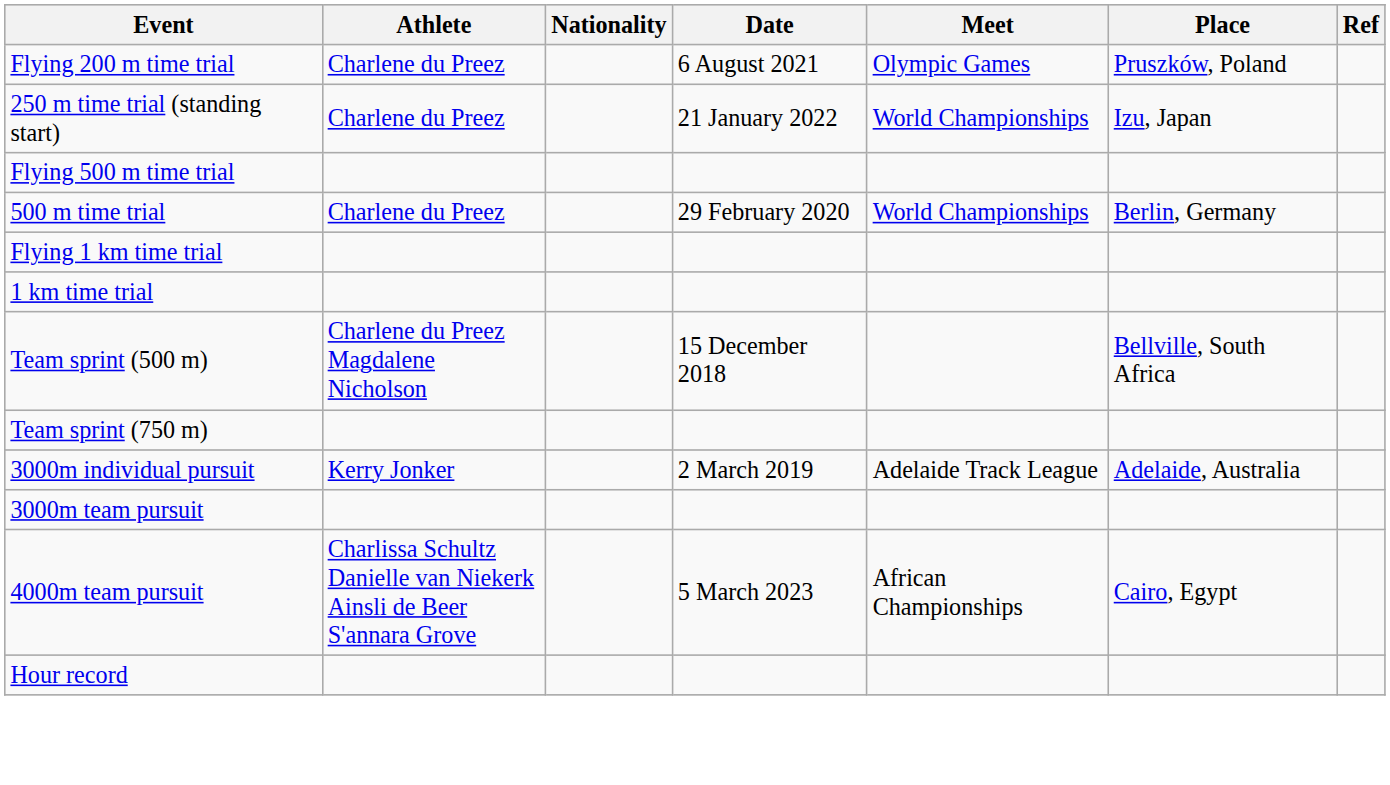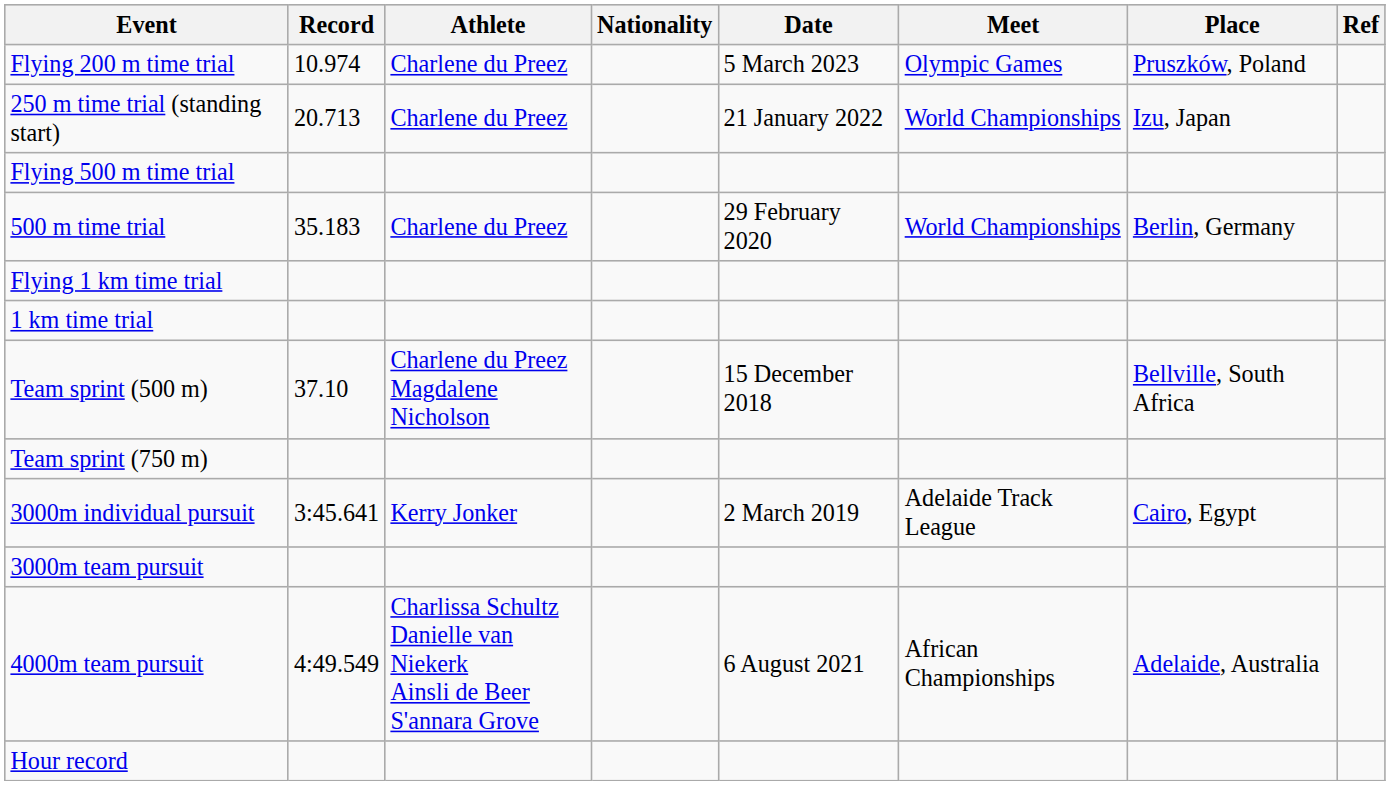 <table class="wikitable" style="font-size:95%;">
 <tr>
 <th>Event</th>
+<th>Record</th>
 <th>Athlete</th>
 <th>Nationality</th>
 <th>Date</th>
 <th>Meet</th>
 <th>Place</th>
 <th>Ref</th>
 </tr>
 <tr>
 <td><a href='#'>Flying 200 m time trial</a></td>
+<td>10.974</td>
 <td><a href='#'>Charlene du Preez</a></td>
 <td></td>
-<td>6 August 2021</td>
+<td>5 March 2023</td>
 <td><a href='#'>Olympic Games</a></td>
 <td><a href='#'>Pruszków</a>, Poland</td>
 <td></td>
 </tr>
 <tr>
 <td><a href='#'>250 m time trial</a> (standing start)</td>
+<td>20.713</td>
 <td><a href='#'>Charlene du Preez</a></td>
 <td></td>
 <td>21 January 2022</td>
 <td><a href='#'>World Championships</a></td>
 <td><a href='#'>Izu</a>, Japan</td>
 <td></td>
 </tr>
 <tr>
 <td><a href='#'>Flying 500 m time trial</a></td>
 <td></td>
 <td></td>
 <td></td>
 <td></td>
 <td></td>
 <td></td>
+<td></td>
 </tr>
 <tr>
 <td><a href='#'>500 m time trial</a></td>
+<td>35.183</td>
 <td><a href='#'>Charlene du Preez</a></td>
 <td></td>
 <td>29 February 2020</td>
 <td><a href='#'>World Championships</a></td>
 <td><a href='#'>Berlin</a>, Germany</td>
 <td></td>
 </tr>
 <tr>
 <td><a href='#'>Flying 1 km time trial</a></td>
 <td></td>
 <td></td>
 <td></td>
 <td></td>
 <td></td>
 <td></td>
+<td></td>
 </tr>
 <tr>
 <td><a href='#'>1 km time trial</a></td>
 <td></td>
 <td></td>
 <td></td>
 <td></td>
 <td></td>
 <td></td>
+<td></td>
 </tr>
 <tr>
 <td><a href='#'>Team sprint</a> (500 m)</td>
+<td>37.10</td>
 <td><a href='#'>Charlene du Preez</a><br><a href='#'>Magdalene Nicholson</a></td>
 <td></td>
 <td>15 December 2018</td>
 <td></td>
 <td><a href='#'>Bellville</a>, South Africa</td>
 <td></td>
 </tr>
 <tr>
 <td><a href='#'>Team sprint</a> (750 m)</td>
 <td></td>
 <td></td>
 <td></td>
 <td></td>
 <td></td>
 <td></td>
+<td></td>
 </tr>
 <tr>
 <td><a href='#'>3000m individual pursuit</a></td>
+<td>3:45.641</td>
 <td><a href='#'>Kerry Jonker</a></td>
 <td></td>
 <td>2 March 2019</td>
 <td>Adelaide Track League</td>
-<td><a href='#'>Adelaide</a>, Australia</td>
+<td><a href='#'>Cairo</a>, Egypt</td>
 <td></td>
 </tr>
 <tr>
 <td><a href='#'>3000m team pursuit</a></td>
 <td></td>
 <td></td>
 <td></td>
 <td></td>
 <td></td>
 <td></td>
+<td></td>
 </tr>
 <tr>
 <td><a href='#'>4000m team pursuit</a></td>
+<td>4:49.549</td>
 <td><a href='#'>Charlissa Schultz</a><br><a href='#'>Danielle van Niekerk</a><br><a href='#'>Ainsli de Beer</a><br><a href='#'>S'annara Grove</a></td>
 <td></td>
-<td>5 March 2023</td>
+<td>6 August 2021</td>
 <td>African Championships</td>
-<td><a href='#'>Cairo</a>, Egypt</td>
+<td><a href='#'>Adelaide</a>, Australia</td>
 <td></td>
 </tr>
 <tr>
 <td><a href='#'>Hour record</a></td>
 <td></td>
 <td></td>
 <td></td>
 <td></td>
 <td></td>
 <td></td>
+<td></td>
 </tr>
 </table>
